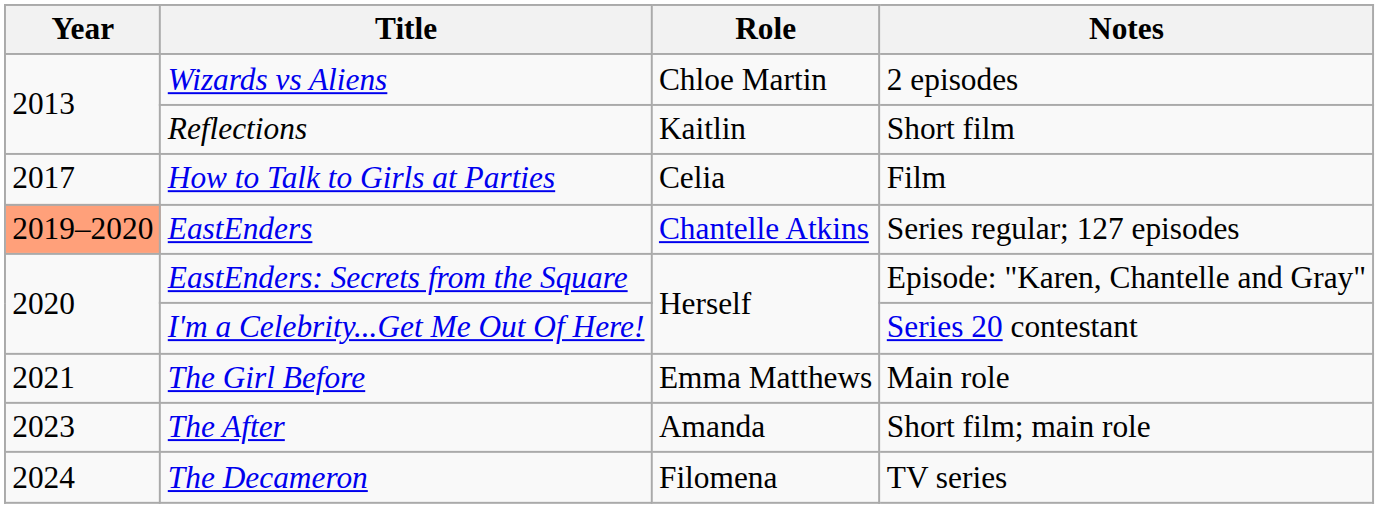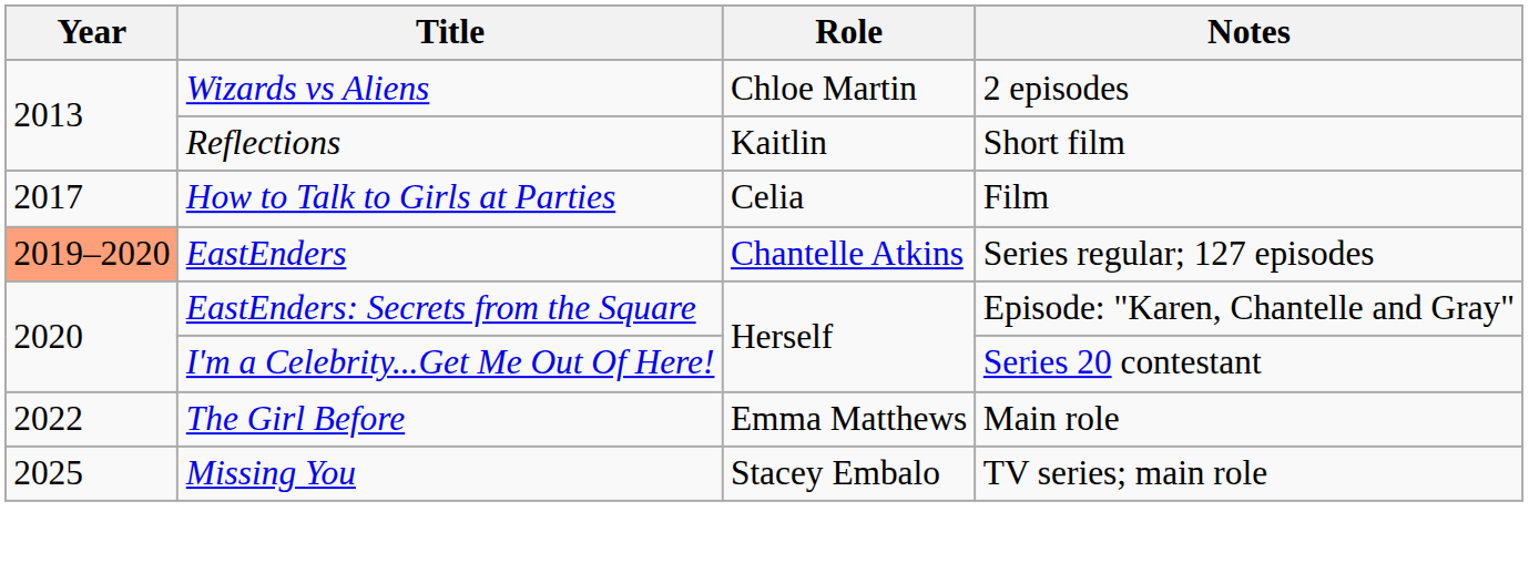 <table class="wikitable plainrowheaders sortable">
 <tr>
 <th>Year</th>
 <th>Title</th>
 <th>Role</th>
 <th>Notes</th>
 </tr>
 <tr>
 <td rowspan="2">2013</td>
 <td><em><a href='#'>Wizards vs Aliens</a></em></td>
 <td>Chloe Martin</td>
 <td>2 episodes</td>
 </tr>
 <tr>
 <td><em>Reflections</em></td>
 <td>Kaitlin</td>
 <td>Short film</td>
 </tr>
 <tr>
 <td>2017</td>
 <td><em><a href='#'>How to Talk to Girls at Parties</a></em></td>
 <td>Celia</td>
 <td>Film</td>
 </tr>
 <tr>
 <td style="background: lightsalmon;">2019–2020</td>
 <td><em><a href='#'>EastEnders</a></em></td>
 <td><a href='#'>Chantelle Atkins</a></td>
 <td>Series regular; 127 episodes</td>
 </tr>
 <tr>
 <td rowspan="2">2020</td>
 <td><em><a href='#'>EastEnders: Secrets from the Square</a></em></td>
 <td rowspan="2">Herself</td>
 <td>Episode: "Karen, Chantelle and Gray"</td>
 </tr>
 <tr>
 <td><em><a href='#'>I'm a Celebrity...Get Me Out Of Here!</a></em></td>
 <td><a href='#'>Series 20</a> contestant</td>
 </tr>
 <tr>
-<td>2021</td>
+<td>2022</td>
 <td><em><a href='#'>The Girl Before</a></em></td>
 <td>Emma Matthews</td>
 <td>Main role</td>
 </tr>
 <tr>
-<td>2023</td>
-<td><em><a href='#'>The After</a></em></td>
-<td>Amanda</td>
-<td>Short film; main role</td>
-</tr>
-<tr>
-<td>2024</td>
-<td><em><a href='#'>The Decameron</a></em></td>
-<td>Filomena</td>
-<td>TV series</td>
+<td>2025</td>
+<td><em><a href='#'>Missing You</a></em></td>
+<td>Stacey Embalo</td>
+<td>TV series; main role</td>
 </tr>
 </table>
